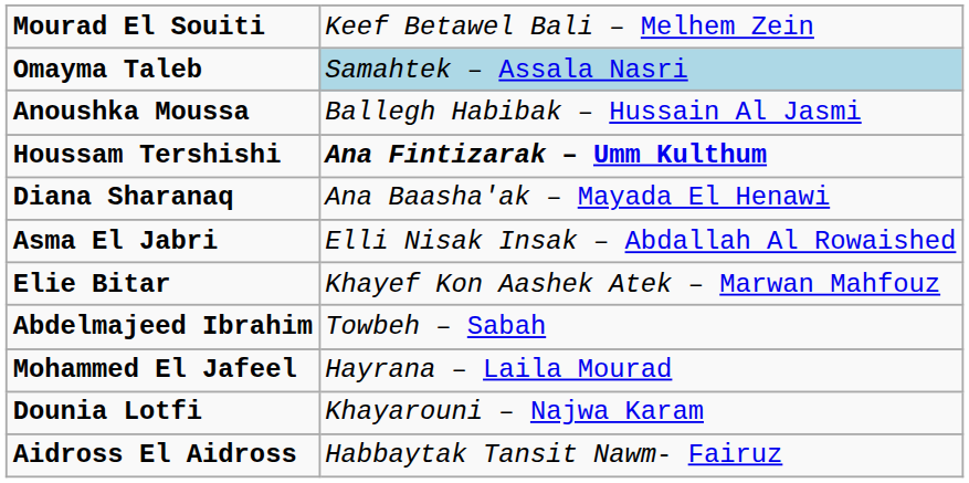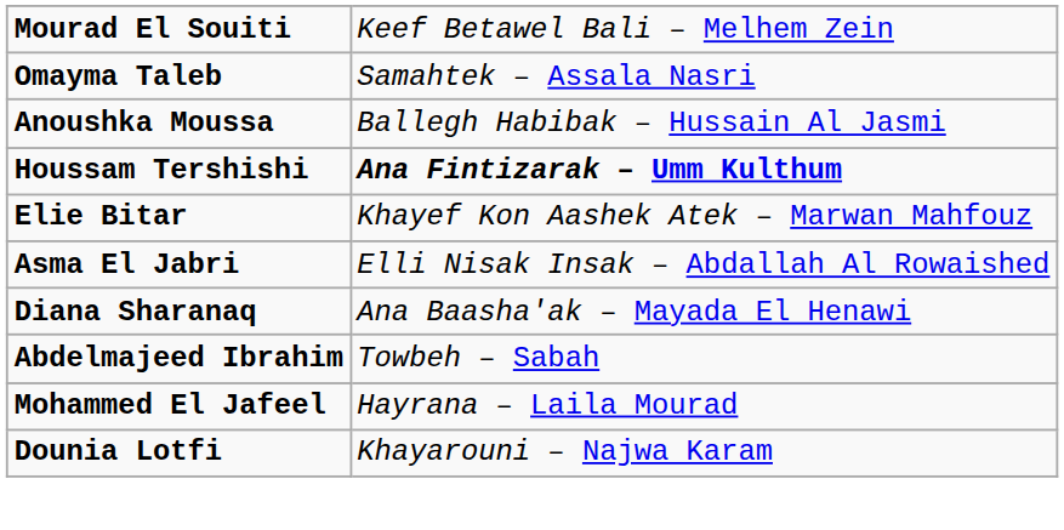 <table class="wikitable" style="margin:1em auto;">
 <tr>
 <td><strong>Mourad El Souiti</strong></td>
 <td><em>Keef Betawel Bali</em> – <a href='#'>Melhem Zein</a></td>
 </tr>
 <tr>
 <td><strong>Omayma Taleb</strong></td>
-<td style="background: lightblue;"><em>Samahtek</em> – <a href='#'>Assala Nasri</a></td>
+<td><em>Samahtek</em> – <a href='#'>Assala Nasri</a></td>
 </tr>
 <tr>
 <td><strong>Anoushka Moussa</strong></td>
 <td><em>Ballegh Habibak</em> – <a href='#'>Hussain Al Jasmi</a></td>
 </tr>
 <tr>
 <td><strong>Houssam Tershishi</strong></td>
 <td><strong><em>Ana Fintizarak</em> – <a href='#'>Umm Kulthum</a></strong></td>
 </tr>
 <tr>
-<td><strong>Diana Sharanaq</strong></td>
-<td><em>Ana Baasha'ak</em> – <a href='#'>Mayada El Henawi</a></td>
+<td><strong>Elie Bitar</strong></td>
+<td><em>Khayef Kon Aashek Atek</em> – <a href='#'>Marwan Mahfouz</a></td>
 </tr>
 <tr>
 <td><strong>Asma El Jabri</strong></td>
 <td><em>Elli Nisak Insak</em> – <a href='#'>Abdallah Al Rowaished</a></td>
 </tr>
 <tr>
-<td><strong>Elie Bitar</strong></td>
-<td><em>Khayef Kon Aashek Atek</em> – <a href='#'>Marwan Mahfouz</a></td>
+<td><strong>Diana Sharanaq</strong></td>
+<td><em>Ana Baasha'ak</em> – <a href='#'>Mayada El Henawi</a></td>
 </tr>
 <tr>
 <td><strong>Abdelmajeed Ibrahim</strong></td>
 <td><em>Towbeh</em> – <a href='#'>Sabah</a></td>
 </tr>
 <tr>
 <td><strong>Mohammed El Jafeel</strong></td>
 <td><em>Hayrana</em> – <a href='#'>Laila Mourad</a></td>
 </tr>
 <tr>
 <td><strong>Dounia Lotfi</strong></td>
 <td><em>Khayarouni</em> – <a href='#'>Najwa Karam</a></td>
 </tr>
-<tr>
-<td><strong>Aidross El Aidross</strong></td>
-<td><em>Habbaytak Tansit Nawm</em>- <a href='#'>Fairuz</a></td>
-</tr>
 </table>
